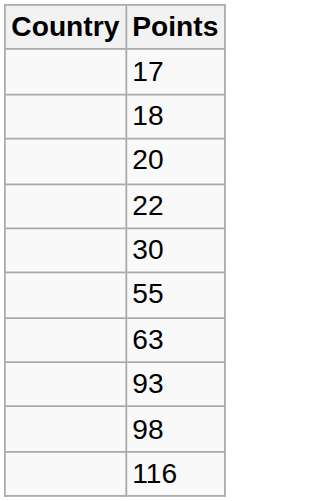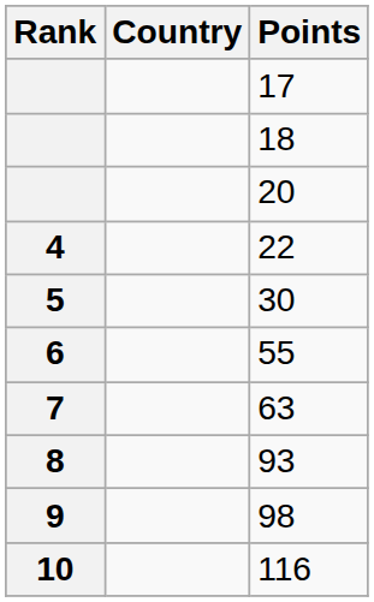 <table class="wikitable sortable">
 <tr>
+<th>Rank</th>
 <th>Country</th>
 <th>Points</th>
 </tr>
 <tr>
+<th></th>
 <td></td>
 <td>17</td>
 </tr>
 <tr>
+<th></th>
 <td></td>
 <td>18</td>
 </tr>
 <tr>
+<th></th>
 <td></td>
 <td>20</td>
 </tr>
 <tr>
+<th>4</th>
 <td></td>
 <td>22</td>
 </tr>
 <tr>
+<th>5</th>
 <td></td>
 <td>30</td>
 </tr>
 <tr>
+<th>6</th>
 <td></td>
 <td>55</td>
 </tr>
 <tr>
+<th>7</th>
 <td></td>
 <td>63</td>
 </tr>
 <tr>
+<th>8</th>
 <td></td>
 <td>93</td>
 </tr>
 <tr>
+<th>9</th>
 <td></td>
 <td>98</td>
 </tr>
 <tr>
+<th>10</th>
 <td></td>
 <td>116</td>
 </tr>
 </table>
